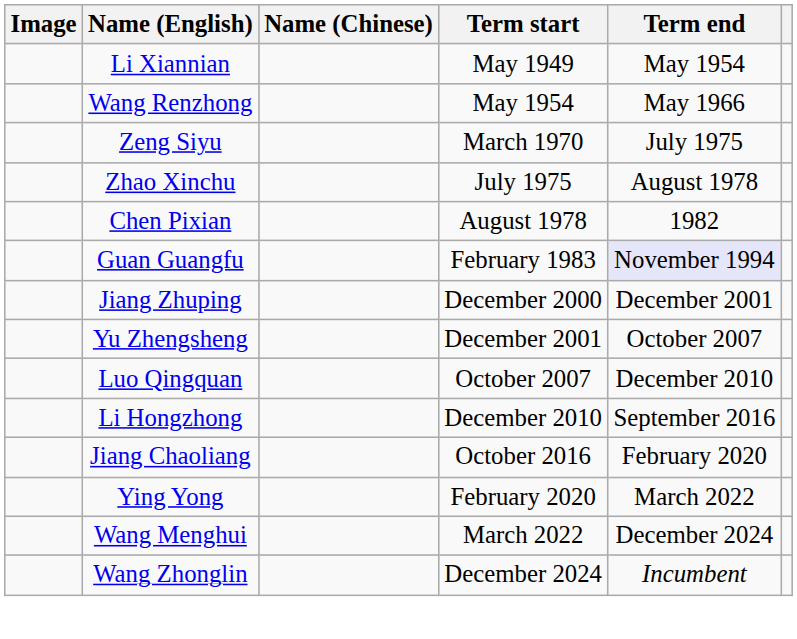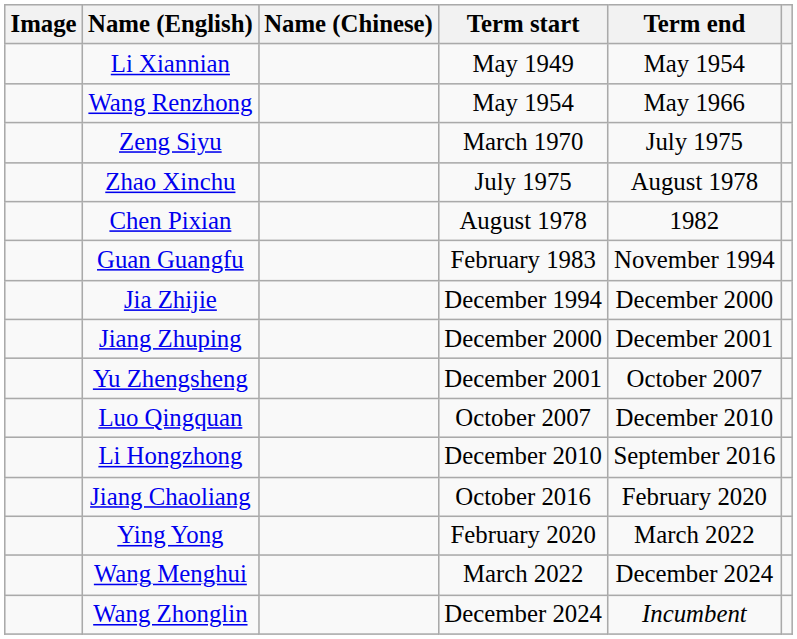 <table class="wikitable" style="text-align:center">
 <tr>
 <th>Image</th>
 <th>Name (English)</th>
 <th>Name (Chinese)</th>
 <th>Term start</th>
 <th>Term end</th>
 <th></th>
 </tr>
 <tr>
 <td></td>
 <td><a href='#'>Li Xiannian</a></td>
 <td></td>
 <td>May 1949</td>
 <td>May 1954</td>
 <td></td>
 </tr>
 <tr>
 <td></td>
 <td><a href='#'>Wang Renzhong</a></td>
 <td></td>
 <td>May 1954</td>
 <td>May 1966</td>
 <td></td>
 </tr>
 <tr>
 <td></td>
 <td><a href='#'>Zeng Siyu</a></td>
 <td></td>
 <td>March 1970</td>
 <td>July 1975</td>
 <td></td>
 </tr>
 <tr>
 <td></td>
 <td><a href='#'>Zhao Xinchu</a></td>
 <td></td>
 <td>July 1975</td>
 <td>August 1978</td>
 <td></td>
 </tr>
 <tr>
 <td></td>
 <td><a href='#'>Chen Pixian</a></td>
 <td></td>
 <td>August 1978</td>
 <td>1982</td>
 <td></td>
 </tr>
 <tr>
 <td></td>
 <td><a href='#'>Guan Guangfu</a></td>
 <td></td>
 <td>February 1983</td>
-<td style="background: lavender;">November 1994</td>
+<td>November 1994</td>
+<td></td>
+</tr>
+<tr>
+<td></td>
+<td><a href='#'>Jia Zhijie</a></td>
+<td></td>
+<td>December 1994</td>
+<td>December 2000</td>
 <td></td>
 </tr>
 <tr>
 <td></td>
 <td><a href='#'>Jiang Zhuping</a></td>
 <td></td>
 <td>December 2000</td>
 <td>December 2001</td>
 <td></td>
 </tr>
 <tr>
 <td></td>
 <td><a href='#'>Yu Zhengsheng</a></td>
 <td></td>
 <td>December 2001</td>
 <td>October 2007</td>
 <td></td>
 </tr>
 <tr>
 <td></td>
 <td><a href='#'>Luo Qingquan</a></td>
 <td></td>
 <td>October 2007</td>
 <td>December 2010</td>
 <td></td>
 </tr>
 <tr>
 <td></td>
 <td><a href='#'>Li Hongzhong</a></td>
 <td></td>
 <td>December 2010</td>
 <td>September 2016</td>
 <td></td>
 </tr>
 <tr>
 <td></td>
 <td><a href='#'>Jiang Chaoliang</a></td>
 <td></td>
 <td>October 2016</td>
 <td>February 2020</td>
 <td></td>
 </tr>
 <tr>
 <td></td>
 <td><a href='#'>Ying Yong</a></td>
 <td></td>
 <td>February 2020</td>
 <td>March 2022</td>
 <td></td>
 </tr>
 <tr>
 <td></td>
 <td><a href='#'>Wang Menghui</a></td>
 <td></td>
 <td>March 2022</td>
 <td>December 2024</td>
 <td></td>
 </tr>
 <tr>
 <td></td>
 <td><a href='#'>Wang Zhonglin</a></td>
 <td></td>
 <td>December 2024</td>
 <td><em>Incumbent</em></td>
 <td></td>
 </tr>
 </table>
